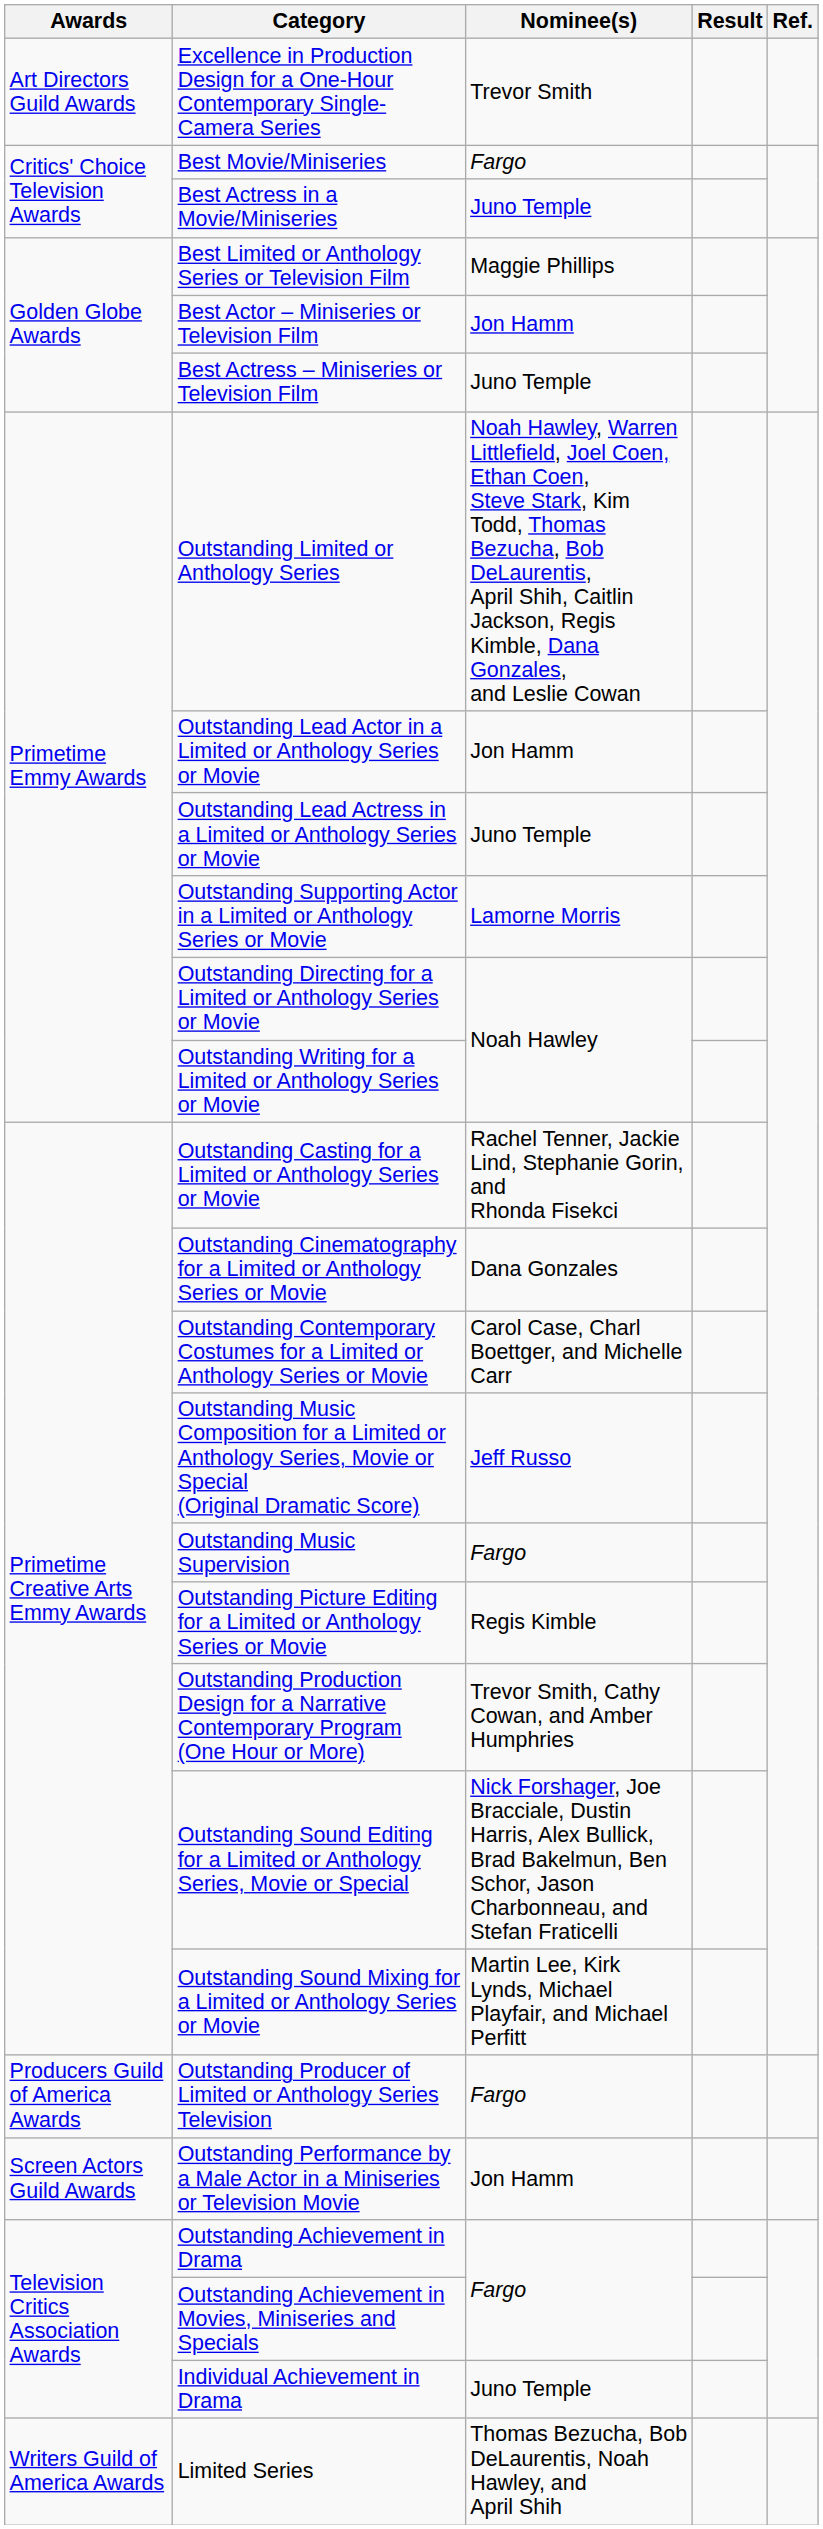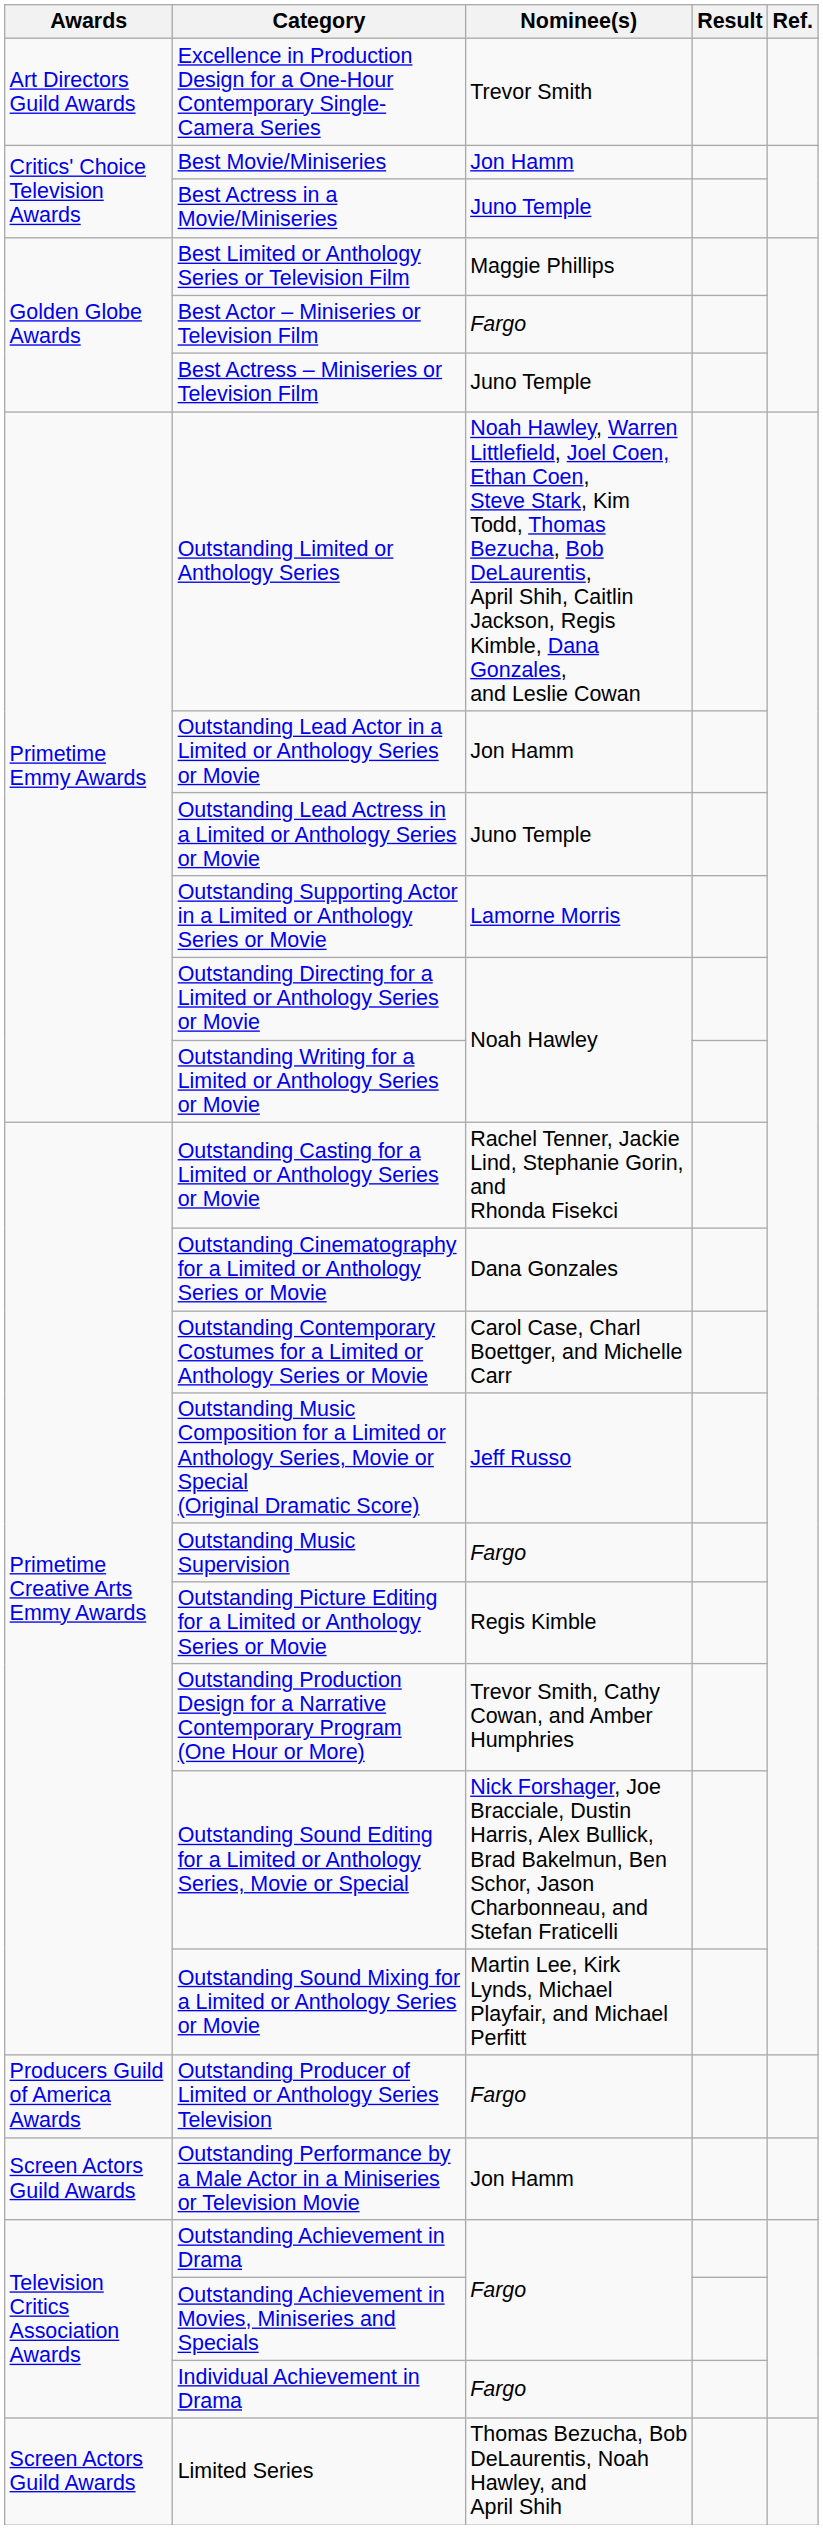 <table class="wikitable">
 <tr>
 <th>Awards</th>
 <th>Category</th>
 <th>Nominee(s)</th>
 <th>Result</th>
 <th>Ref.</th>
 </tr>
 <tr>
 <td><a href='#'>Art Directors Guild Awards</a></td>
 <td><a href='#'>Excellence in Production Design for a One-Hour Contemporary Single-Camera Series</a></td>
 <td>Trevor Smith </td>
 <td></td>
 <td align="center"></td>
 </tr>
 <tr>
 <td rowspan="2"><a href='#'>Critics' Choice Television Awards</a></td>
 <td><a href='#'>Best Movie/Miniseries</a></td>
-<td><em>Fargo</em></td>
+<td><a href='#'>Jon Hamm</a></td>
 <td></td>
 <td rowspan="2" align="center"></td>
 </tr>
 <tr>
 <td><a href='#'>Best Actress in a Movie/Miniseries</a></td>
 <td><a href='#'>Juno Temple</a></td>
 <td></td>
 </tr>
 <tr>
 <td rowspan="3"><a href='#'>Golden Globe Awards</a></td>
 <td><a href='#'>Best Limited or Anthology Series or Television Film</a></td>
 <td>Maggie Phillips </td>
 <td></td>
 <td align="center" rowspan="3"></td>
 </tr>
 <tr>
 <td><a href='#'>Best Actor – Miniseries or Television Film</a></td>
-<td><a href='#'>Jon Hamm</a></td>
+<td><em>Fargo</em></td>
 <td></td>
 </tr>
 <tr>
 <td><a href='#'>Best Actress – Miniseries or Television Film</a></td>
 <td>Juno Temple</td>
 <td></td>
 </tr>
 <tr>
 <td rowspan="6"><a href='#'>Primetime Emmy Awards</a></td>
 <td><a href='#'>Outstanding Limited or Anthology Series</a></td>
 <td><a href='#'>Noah Hawley</a>, <a href='#'>Warren Littlefield</a>, <a href='#'>Joel Coen, Ethan Coen</a>, <br> <a href='#'>Steve Stark</a>, Kim Todd, <a href='#'>Thomas Bezucha</a>, <a href='#'>Bob DeLaurentis</a>, <br> April Shih, Caitlin Jackson, Regis Kimble, <a href='#'>Dana Gonzales</a>, <br> and Leslie Cowan</td>
 <td></td>
 <td align="center" rowspan="15"> <br> </td>
 </tr>
 <tr>
 <td><a href='#'>Outstanding Lead Actor in a Limited or Anthology Series or Movie</a></td>
 <td>Jon Hamm</td>
 <td></td>
 </tr>
 <tr>
 <td><a href='#'>Outstanding Lead Actress in a Limited or Anthology Series or Movie</a></td>
 <td>Juno Temple</td>
 <td></td>
 </tr>
 <tr>
 <td><a href='#'>Outstanding Supporting Actor in a Limited or Anthology Series or Movie</a></td>
 <td><a href='#'>Lamorne Morris</a> </td>
 <td></td>
 </tr>
 <tr>
 <td><a href='#'>Outstanding Directing for a Limited or Anthology Series or Movie</a></td>
 <td rowspan="2">Noah Hawley </td>
 <td></td>
 </tr>
 <tr>
 <td><a href='#'>Outstanding Writing for a Limited or Anthology Series or Movie</a></td>
 <td></td>
 </tr>
 <tr>
 <td rowspan="9"><a href='#'>Primetime Creative Arts Emmy Awards</a></td>
 <td><a href='#'>Outstanding Casting for a Limited or Anthology Series or Movie</a></td>
 <td>Rachel Tenner, Jackie Lind, Stephanie Gorin, and <br> Rhonda Fisekci</td>
 <td></td>
 </tr>
 <tr>
 <td><a href='#'>Outstanding Cinematography for a Limited or Anthology Series or Movie</a></td>
 <td>Dana Gonzales </td>
 <td></td>
 </tr>
 <tr>
 <td><a href='#'>Outstanding Contemporary Costumes for a Limited or Anthology Series or Movie</a></td>
 <td>Carol Case, Charl Boettger, and Michelle Carr </td>
 <td></td>
 </tr>
 <tr>
 <td><a href='#'>Outstanding Music Composition for a Limited or Anthology Series, Movie or Special <br> (Original Dramatic Score)</a></td>
 <td><a href='#'>Jeff Russo</a> </td>
 <td></td>
 </tr>
 <tr>
 <td><a href='#'>Outstanding Music Supervision</a></td>
 <td><em>Fargo</em></td>
 <td></td>
 </tr>
 <tr>
 <td><a href='#'>Outstanding Picture Editing for a Limited or Anthology Series or Movie</a></td>
 <td>Regis Kimble </td>
 <td></td>
 </tr>
 <tr>
 <td><a href='#'>Outstanding Production Design for a Narrative Contemporary Program <br> (One Hour or More)</a></td>
 <td>Trevor Smith, Cathy Cowan, and Amber Humphries <br> </td>
 <td></td>
 </tr>
 <tr>
 <td><a href='#'>Outstanding Sound Editing for a Limited or Anthology Series, Movie or Special</a></td>
 <td><a href='#'>Nick Forshager</a>, Joe Bracciale, Dustin Harris, Alex Bullick, <br> Brad Bakelmun, Ben Schor, Jason Charbonneau, and <br> Stefan Fraticelli </td>
 <td></td>
 </tr>
 <tr>
 <td><a href='#'>Outstanding Sound Mixing for a Limited or Anthology Series or Movie</a></td>
 <td>Martin Lee, Kirk Lynds, Michael Playfair, and Michael Perfitt <br> </td>
 <td></td>
 </tr>
 <tr>
 <td><a href='#'>Producers Guild of America Awards</a></td>
 <td><a href='#'>Outstanding Producer of Limited or Anthology Series Television</a></td>
 <td><em>Fargo</em></td>
 <td></td>
 <td align="center"></td>
 </tr>
 <tr>
 <td><a href='#'>Screen Actors Guild Awards</a></td>
 <td><a href='#'>Outstanding Performance by a Male Actor in a Miniseries or Television Movie</a></td>
 <td>Jon Hamm</td>
 <td></td>
 <td align="center"></td>
 </tr>
 <tr>
 <td rowspan="3"><a href='#'>Television Critics Association Awards</a></td>
 <td><a href='#'>Outstanding Achievement in Drama</a></td>
 <td rowspan="2"><em>Fargo</em></td>
 <td></td>
 <td align="center" rowspan="3"></td>
 </tr>
 <tr>
 <td><a href='#'>Outstanding Achievement in Movies, Miniseries and Specials</a></td>
 <td></td>
 </tr>
 <tr>
 <td><a href='#'>Individual Achievement in Drama</a></td>
-<td>Juno Temple</td>
+<td><em>Fargo</em></td>
 <td></td>
 </tr>
 <tr>
-<td><a href='#'>Writers Guild of America Awards</a></td>
+<td><a href='#'>Screen Actors Guild Awards</a></td>
 <td>Limited Series</td>
 <td>Thomas Bezucha, Bob DeLaurentis, Noah Hawley, and <br> April Shih</td>
 <td></td>
 <td align="center"></td>
 </tr>
 </table>
